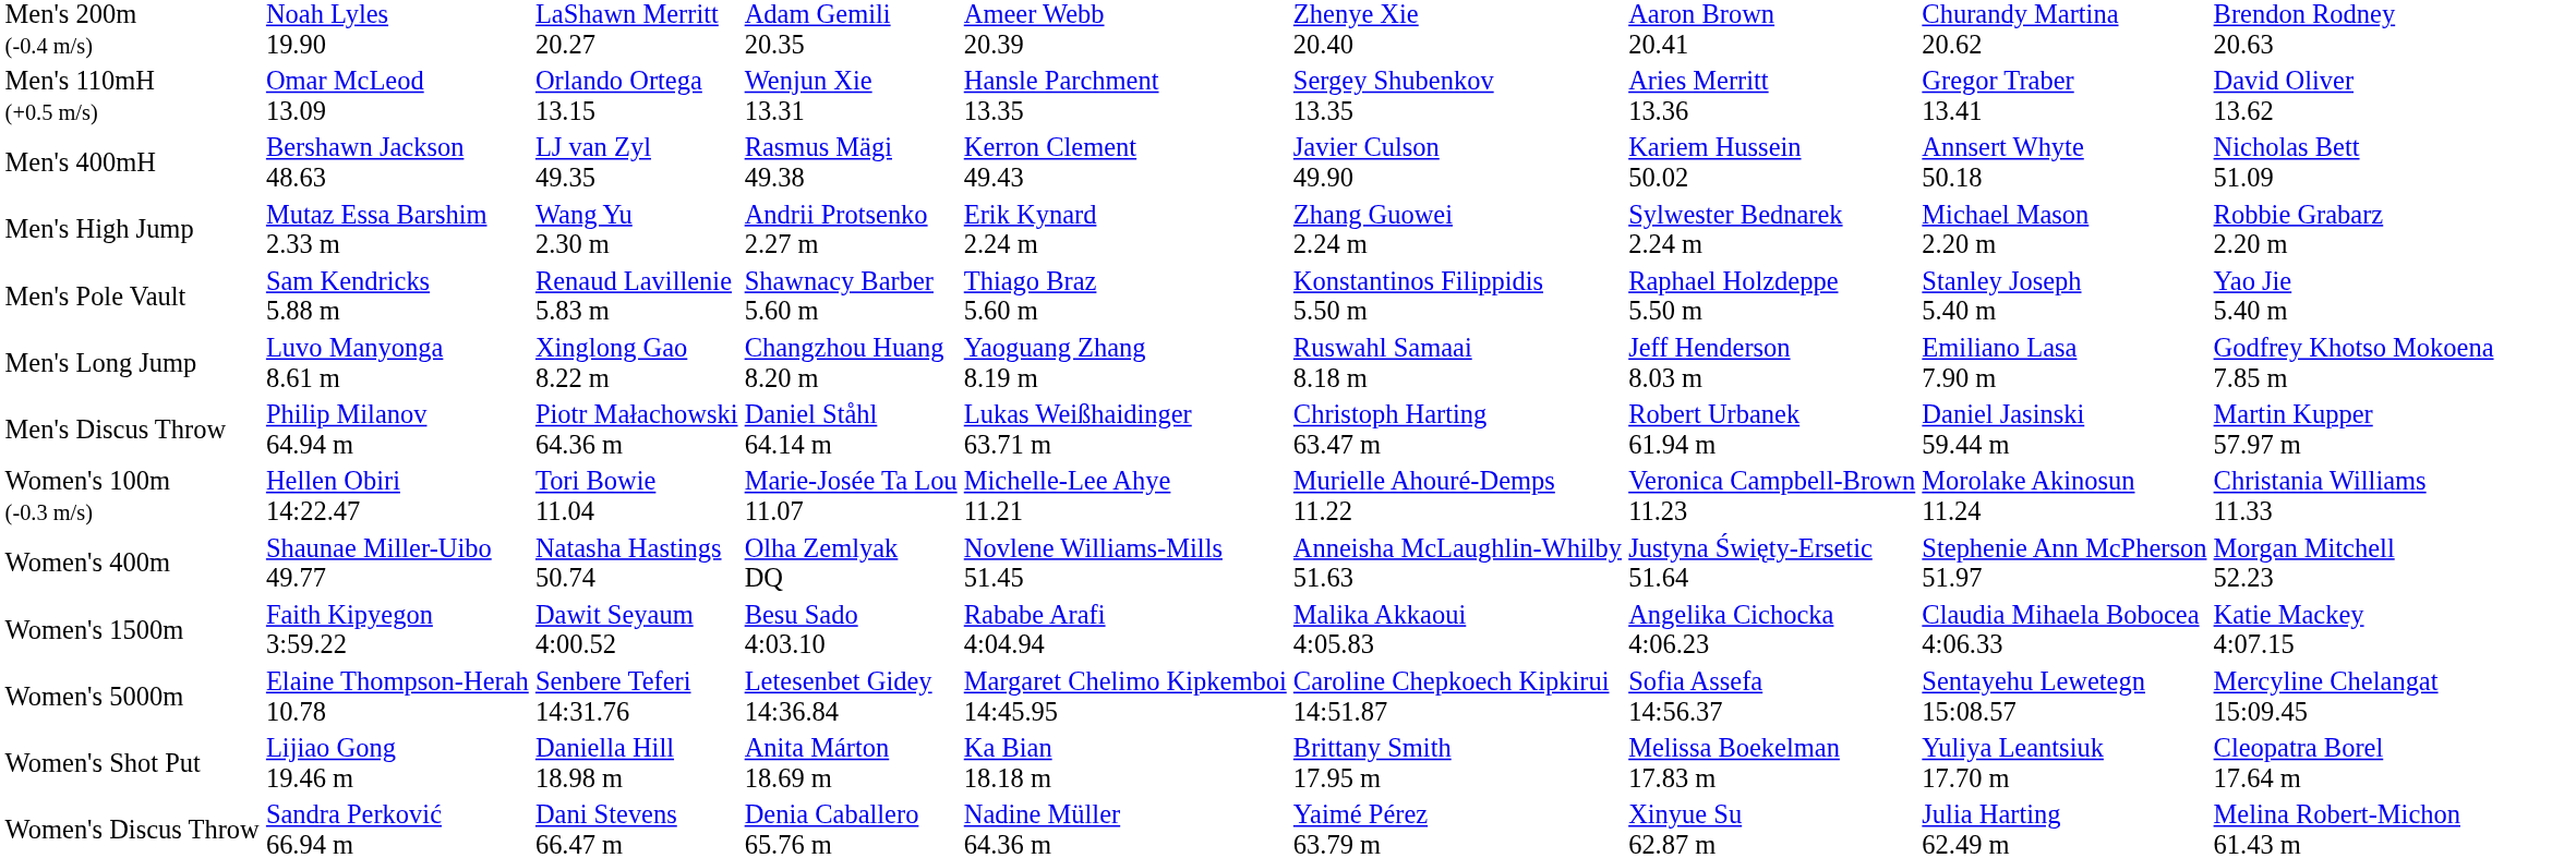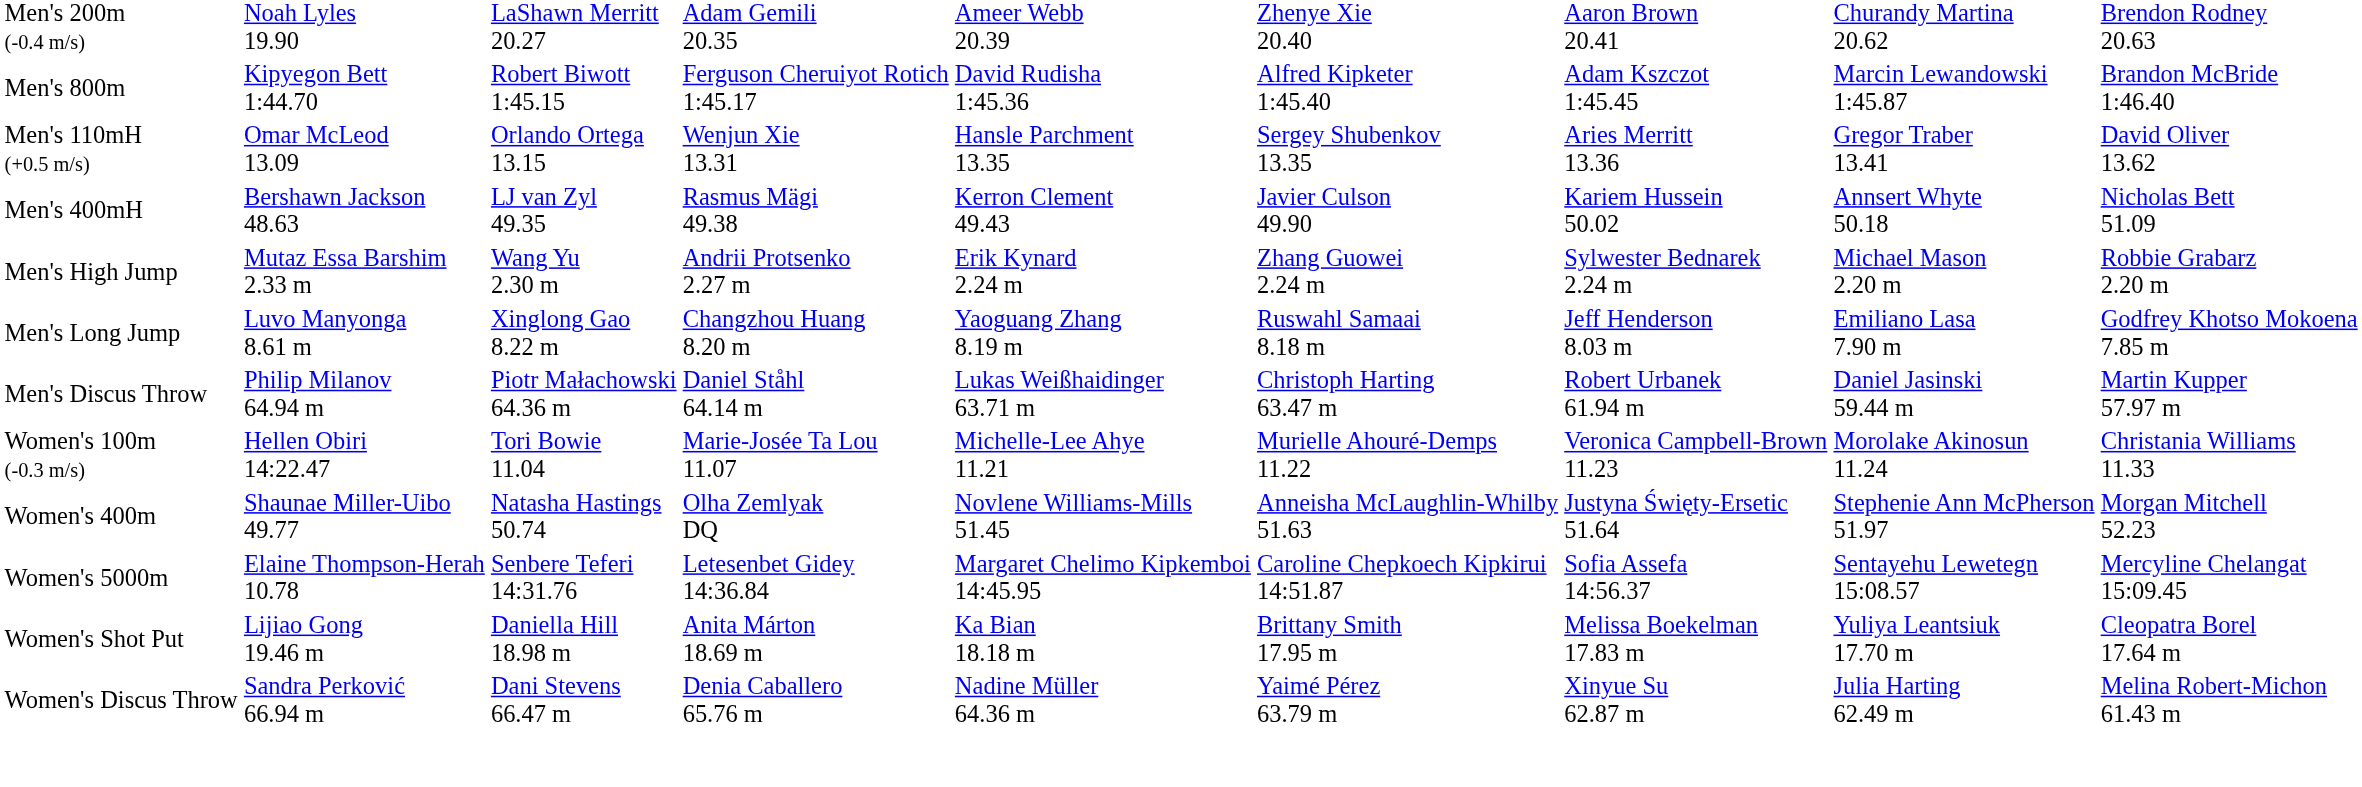 <table>
 <tr>
 <td>Men's 200m<br><small>(-0.4 m/s)</small></td>
 <td><a href='#'>Noah Lyles</a><br>  19.90</td>
 <td><a href='#'>LaShawn Merritt</a><br>  20.27</td>
 <td><a href='#'>Adam Gemili</a><br>  20.35</td>
 <td><a href='#'>Ameer Webb</a><br>  20.39</td>
 <td><a href='#'>Zhenye Xie</a><br>  20.40</td>
 <td><a href='#'>Aaron Brown</a><br>  20.41</td>
 <td><a href='#'>Churandy Martina</a><br>  20.62</td>
 <td><a href='#'>Brendon Rodney</a><br>  20.63</td>
+</tr>
+<tr>
+<td>Men's 800m</td>
+<td><a href='#'>Kipyegon Bett</a><br>  1:44.70</td>
+<td><a href='#'>Robert Biwott</a><br>  1:45.15</td>
+<td><a href='#'>Ferguson Cheruiyot Rotich</a><br>  1:45.17</td>
+<td><a href='#'>David Rudisha</a><br>  1:45.36</td>
+<td><a href='#'>Alfred Kipketer</a><br>  1:45.40</td>
+<td><a href='#'>Adam Kszczot</a><br>  1:45.45</td>
+<td><a href='#'>Marcin Lewandowski</a><br>  1:45.87</td>
+<td><a href='#'>Brandon McBride</a><br>  1:46.40</td>
 </tr>
 <tr>
 <td>Men's 110mH<br><small>(+0.5 m/s)</small></td>
 <td><a href='#'>Omar McLeod</a><br>  13.09</td>
 <td><a href='#'>Orlando Ortega</a><br>  13.15</td>
 <td><a href='#'>Wenjun Xie</a><br>  13.31</td>
 <td><a href='#'>Hansle Parchment</a><br>  13.35</td>
 <td><a href='#'>Sergey Shubenkov</a><br>  13.35</td>
 <td><a href='#'>Aries Merritt</a><br>  13.36</td>
 <td><a href='#'>Gregor Traber</a><br>  13.41</td>
 <td><a href='#'>David Oliver</a><br>  13.62</td>
 </tr>
 <tr>
 <td>Men's 400mH</td>
 <td><a href='#'>Bershawn Jackson</a><br>  48.63</td>
 <td><a href='#'>LJ van Zyl</a><br>  49.35</td>
 <td><a href='#'>Rasmus Mägi</a><br>  49.38</td>
 <td><a href='#'>Kerron Clement</a><br>  49.43</td>
 <td><a href='#'>Javier Culson</a><br>  49.90</td>
 <td><a href='#'>Kariem Hussein</a><br>  50.02</td>
 <td><a href='#'>Annsert Whyte</a><br>  50.18</td>
 <td><a href='#'>Nicholas Bett</a><br>  51.09</td>
 </tr>
 <tr>
 <td>Men's High Jump</td>
 <td><a href='#'>Mutaz Essa Barshim</a><br>  2.33 m</td>
 <td><a href='#'>Wang Yu</a><br>  2.30 m</td>
 <td><a href='#'>Andrii Protsenko</a><br>  2.27 m</td>
 <td><a href='#'>Erik Kynard</a><br>  2.24 m</td>
 <td><a href='#'>Zhang Guowei</a><br>  2.24 m</td>
 <td><a href='#'>Sylwester Bednarek</a><br>  2.24 m</td>
 <td><a href='#'>Michael Mason</a><br>  2.20 m</td>
 <td><a href='#'>Robbie Grabarz</a><br>  2.20 m</td>
-</tr>
-<tr>
-<td>Men's Pole Vault</td>
-<td><a href='#'>Sam Kendricks</a><br>  5.88 m</td>
-<td><a href='#'>Renaud Lavillenie</a><br>  5.83 m</td>
-<td><a href='#'>Shawnacy Barber</a><br>  5.60 m</td>
-<td><a href='#'>Thiago Braz</a><br>  5.60 m</td>
-<td><a href='#'>Konstantinos Filippidis</a><br>  5.50 m</td>
-<td><a href='#'>Raphael Holzdeppe</a><br>  5.50 m</td>
-<td><a href='#'>Stanley Joseph</a><br>  5.40 m</td>
-<td><a href='#'>Yao Jie</a><br>  5.40 m</td>
 </tr>
 <tr>
 <td>Men's Long Jump</td>
 <td><a href='#'>Luvo Manyonga</a><br>  8.61 m</td>
 <td><a href='#'>Xinglong Gao</a><br>  8.22 m</td>
 <td><a href='#'>Changzhou Huang</a><br>  8.20 m</td>
 <td><a href='#'>Yaoguang Zhang</a><br>  8.19 m</td>
 <td><a href='#'>Ruswahl Samaai</a><br>  8.18 m</td>
 <td><a href='#'>Jeff Henderson</a><br>  8.03 m</td>
 <td><a href='#'>Emiliano Lasa</a><br>  7.90 m</td>
 <td><a href='#'>Godfrey Khotso Mokoena</a><br>  7.85 m</td>
 </tr>
 <tr>
 <td>Men's Discus Throw</td>
 <td><a href='#'>Philip Milanov</a><br>  64.94 m</td>
 <td><a href='#'>Piotr Małachowski</a><br>  64.36 m</td>
 <td><a href='#'>Daniel Ståhl</a><br>  64.14 m</td>
 <td><a href='#'>Lukas Weißhaidinger</a><br>  63.71 m</td>
 <td><a href='#'>Christoph Harting</a><br>  63.47 m</td>
 <td><a href='#'>Robert Urbanek</a><br>  61.94 m</td>
 <td><a href='#'>Daniel Jasinski</a><br>  59.44 m</td>
 <td><a href='#'>Martin Kupper</a><br>  57.97 m</td>
 </tr>
 <tr>
 <td>Women's 100m<br><small>(-0.3 m/s)</small></td>
 <td><a href='#'>Hellen Obiri</a><br>  14:22.47</td>
 <td><a href='#'>Tori Bowie</a><br>  11.04</td>
 <td><a href='#'>Marie-Josée Ta Lou</a><br>  11.07</td>
 <td><a href='#'>Michelle-Lee Ahye</a><br>  11.21</td>
 <td><a href='#'>Murielle Ahouré-Demps</a><br>  11.22</td>
 <td><a href='#'>Veronica Campbell-Brown</a><br>  11.23</td>
 <td><a href='#'>Morolake Akinosun</a><br>  11.24</td>
 <td><a href='#'>Christania Williams</a><br>  11.33</td>
 </tr>
 <tr>
 <td>Women's 400m</td>
 <td><a href='#'>Shaunae Miller-Uibo</a><br>  49.77</td>
 <td><a href='#'>Natasha Hastings</a><br>  50.74</td>
 <td><a href='#'>Olha Zemlyak</a><br>  DQ</td>
 <td><a href='#'>Novlene Williams-Mills</a><br>  51.45</td>
 <td><a href='#'>Anneisha McLaughlin-Whilby</a><br>  51.63</td>
 <td><a href='#'>Justyna Święty-Ersetic</a><br>  51.64</td>
 <td><a href='#'>Stephenie Ann McPherson</a><br>  51.97</td>
 <td><a href='#'>Morgan Mitchell</a><br>  52.23</td>
 </tr>
 <tr>
-<td>Women's 1500m</td>
-<td><a href='#'>Faith Kipyegon</a><br>  3:59.22</td>
-<td><a href='#'>Dawit Seyaum</a><br>  4:00.52</td>
-<td><a href='#'>Besu Sado</a><br>  4:03.10</td>
-<td><a href='#'>Rababe Arafi</a><br>  4:04.94</td>
-<td><a href='#'>Malika Akkaoui</a><br>  4:05.83</td>
-<td><a href='#'>Angelika Cichocka</a><br>  4:06.23</td>
-<td><a href='#'>Claudia Mihaela Bobocea</a><br>  4:06.33</td>
-<td><a href='#'>Katie Mackey</a><br>  4:07.15</td>
-</tr>
-<tr>
 <td>Women's 5000m</td>
 <td><a href='#'>Elaine Thompson-Herah</a><br>  10.78</td>
 <td><a href='#'>Senbere Teferi</a><br>  14:31.76</td>
 <td><a href='#'>Letesenbet Gidey</a><br>  14:36.84</td>
 <td><a href='#'>Margaret Chelimo Kipkemboi</a><br>  14:45.95</td>
 <td><a href='#'>Caroline Chepkoech Kipkirui</a><br>  14:51.87</td>
 <td><a href='#'>Sofia Assefa</a><br>  14:56.37</td>
 <td><a href='#'>Sentayehu Lewetegn</a><br>  15:08.57</td>
 <td><a href='#'>Mercyline Chelangat</a><br>  15:09.45</td>
 </tr>
 <tr>
 <td>Women's Shot Put</td>
 <td><a href='#'>Lijiao Gong</a><br>  19.46 m</td>
 <td><a href='#'>Daniella Hill</a><br>  18.98 m</td>
 <td><a href='#'>Anita Márton</a><br>  18.69 m</td>
 <td><a href='#'>Ka Bian</a><br>  18.18 m</td>
 <td><a href='#'>Brittany Smith</a><br>  17.95 m</td>
 <td><a href='#'>Melissa Boekelman</a><br>  17.83 m</td>
 <td><a href='#'>Yuliya Leantsiuk</a><br>  17.70 m</td>
 <td><a href='#'>Cleopatra Borel</a><br>  17.64 m</td>
 </tr>
 <tr>
 <td>Women's Discus Throw</td>
 <td><a href='#'>Sandra Perković</a><br>  66.94 m</td>
 <td><a href='#'>Dani Stevens</a><br>  66.47 m</td>
 <td><a href='#'>Denia Caballero</a><br>  65.76 m</td>
 <td><a href='#'>Nadine Müller</a><br>  64.36 m</td>
 <td><a href='#'>Yaimé Pérez</a><br>  63.79 m</td>
 <td><a href='#'>Xinyue Su</a><br>  62.87 m</td>
 <td><a href='#'>Julia Harting</a><br>  62.49 m</td>
 <td><a href='#'>Melina Robert-Michon</a><br>  61.43 m</td>
 </tr>
 </table>
